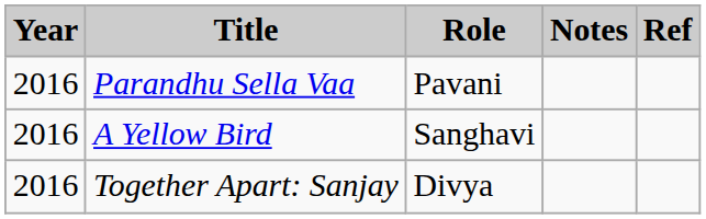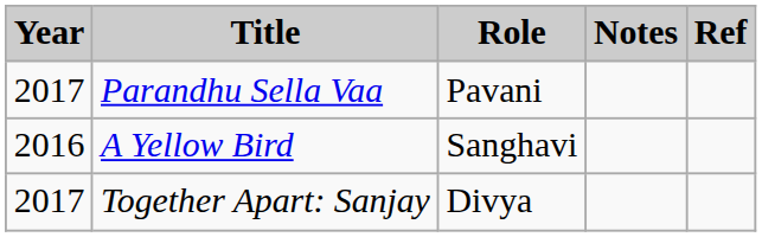 <table class="wikitable sortable">
 <tr>
 <th style="background:#ccc;">Year</th>
 <th style="background:#ccc;">Title</th>
 <th style="background:#ccc;">Role</th>
 <th style="background:#ccc;">Notes</th>
 <th style="background:#ccc;">Ref</th>
 </tr>
 <tr>
-<td>2016</td>
+<td>2017</td>
 <td><em><a href='#'>Parandhu Sella Vaa</a></em></td>
 <td>Pavani</td>
 <td></td>
 <td></td>
 </tr>
 <tr>
 <td>2016</td>
 <td><em><a href='#'>A Yellow Bird</a></em></td>
 <td>Sanghavi</td>
 <td></td>
 <td></td>
 </tr>
 <tr>
-<td>2016</td>
+<td>2017</td>
 <td><em>Together Apart: Sanjay</em></td>
 <td>Divya</td>
 <td></td>
 <td></td>
 </tr>
 </table>
